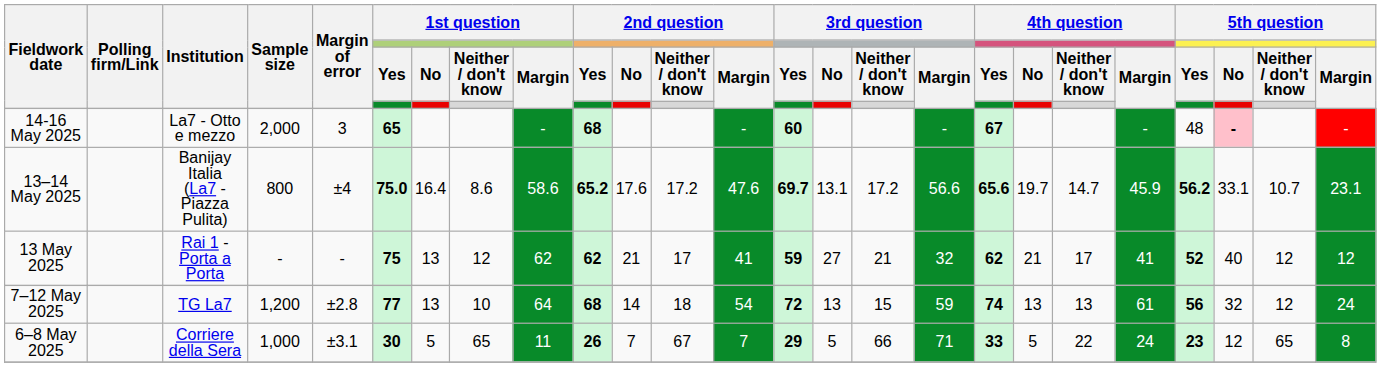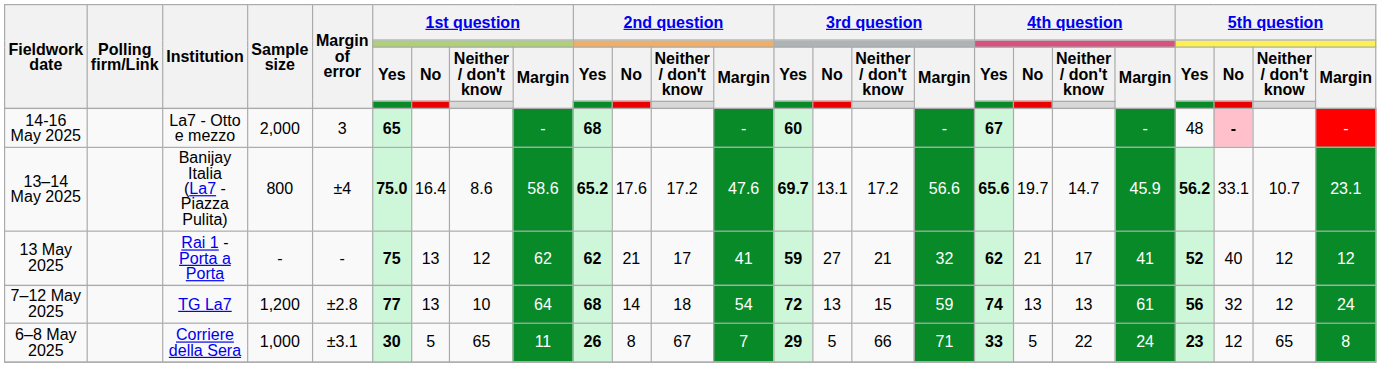 <table class="wikitable" style="text-align:center;font-size:85%;line-height:13px">
 <tr style="height:30px; background:#e9e9e9;">
 <th style="width:75px;" rowspan="4">Fieldwork date</th>
 <th style="width:100px;" rowspan="4">Polling firm/Link</th>
 <th style="width:100px;" rowspan="4">Institution</th>
 <th style="width:50px;" rowspan="4">Sample size</th>
 <th style="width:50px;" rowspan="4">Margin of error</th>
 <th style="width:185px;" colspan="4"><a href='#'>1st question</a></th>
 <th style="width:185px;" colspan="4"><a href='#'>2nd question</a></th>
 <th style="width:185px;" colspan="4"><a href='#'>3rd question</a></th>
 <th style="width:185px;" colspan="4"><a href='#'>4th question</a></th>
 <th style="width:185px;" colspan="4"><a href='#'>5th question</a></th>
 </tr>
 <tr>
 <th style="background:#aed079"; colspan="4"></th>
 <th style="background:#eeb069"; colspan="4"></th>
 <th style="background:#aeb4b6"; colspan="4"></th>
 <th style="background:#d5537d"; colspan="4"></th>
 <th style="background:#fcf151"; colspan="4"></th>
 </tr>
 <tr>
 <th style="width:50px;">Yes</th>
 <th style="width:50px;">No</th>
 <th style="width:50px;">Neither / don't know</th>
 <th style="width:35px;" rowspan="2">Margin</th>
 <th style="width:50px;">Yes</th>
 <th style="width:50px;">No</th>
 <th style="width:50px;">Neither / don't know</th>
 <th style="width:35px;" rowspan="2">Margin</th>
 <th style="width:50px;">Yes</th>
 <th style="width:50px;">No</th>
 <th style="width:50px;">Neither / don't know</th>
 <th style="width:35px;" rowspan="2">Margin</th>
 <th style="width:50px;">Yes</th>
 <th style="width:50px;">No</th>
 <th style="width:50px;">Neither / don't know</th>
 <th style="width:35px;" rowspan="2">Margin</th>
 <th style="width:50px;">Yes</th>
 <th style="width:50px;">No</th>
 <th style="width:50px;">Neither / don't know</th>
 <th style="width:35px;" rowspan="2">Margin</th>
 </tr>
 <tr>
 <th style="background:#088A29;"></th>
 <th style="background:#E90000;"></th>
 <th style="background:#D8D8D8;"></th>
 <th style="background:#088A29;"></th>
 <th style="background:#E90000;"></th>
 <th style="background:#D8D8D8;"></th>
 <th style="background:#088A29;"></th>
 <th style="background:#E90000;"></th>
 <th style="background:#D8D8D8;"></th>
 <th style="background:#088A29;"></th>
 <th style="background:#E90000;"></th>
 <th style="background:#D8D8D8;"></th>
 <th style="background:#088A29;"></th>
 <th style="background:#E90000;"></th>
 <th style="background:#D8D8D8;"></th>
 </tr>
 <tr>
 </tr>
 <tr>
 <td>14-16 May 2025</td>
 <td></td>
 <td>La7 - Otto e mezzo</td>
 <td>2,000</td>
 <td>3</td>
 <td style="background:#CEF6D8"><strong>65</strong></td>
 <td></td>
 <td></td>
 <td style="background:#088A29; color:white;">-</td>
 <td style="background:#CEF6D8"><strong>68</strong></td>
 <td></td>
 <td></td>
 <td style="background:#088A29; color:white;">-</td>
 <td style="background:#CEF6D8"><strong>60</strong></td>
 <td></td>
 <td></td>
 <td style="background:#088A29; color:white;">-</td>
 <td style="background:#CEF6D8"><strong>67</strong></td>
 <td></td>
 <td></td>
 <td style="background:#088A29; color:white;">-</td>
 <td>48</td>
 <td style="background:pink"><strong>-</strong></td>
 <td></td>
 <td style="background:red; color:white;">-</td>
 </tr>
 <tr>
 <td>13–14 May 2025</td>
 <td></td>
 <td>Banijay Italia<br>(<a href='#'>La7</a> - Piazza Pulita)</td>
 <td>800</td>
 <td>±4</td>
 <td style="background:#CEF6D8"><strong>75.0</strong></td>
 <td>16.4</td>
 <td>8.6</td>
 <td style="background:#088A29; color:white;">58.6</td>
 <td style="background:#CEF6D8"><strong>65.2</strong></td>
 <td>17.6</td>
 <td>17.2</td>
 <td style="background:#088A29; color:white;">47.6</td>
 <td style="background:#CEF6D8"><strong>69.7</strong></td>
 <td>13.1</td>
 <td>17.2</td>
 <td style="background:#088A29; color:white;">56.6</td>
 <td style="background:#CEF6D8"><strong>65.6</strong></td>
 <td>19.7</td>
 <td>14.7</td>
 <td style="background:#088A29; color:white;">45.9</td>
 <td style="background:#CEF6D8"><strong>56.2</strong></td>
 <td>33.1</td>
 <td>10.7</td>
 <td style="background:#088A29; color:white;">23.1</td>
 </tr>
 <tr>
 <td>13 May 2025</td>
 <td></td>
 <td><a href='#'>Rai 1</a> - <a href='#'>Porta a Porta</a></td>
 <td>-</td>
 <td>-</td>
 <td style="background:#CEF6D8"><strong>75</strong></td>
 <td>13</td>
 <td>12</td>
 <td style="background:#088A29; color:white;">62</td>
 <td style="background:#CEF6D8"><strong>62</strong></td>
 <td>21</td>
 <td>17</td>
 <td style="background:#088A29; color:white;">41</td>
 <td style="background:#CEF6D8"><strong>59</strong></td>
 <td>27</td>
 <td>21</td>
 <td style="background:#088A29; color:white;">32</td>
 <td style="background:#CEF6D8"><strong>62</strong></td>
 <td>21</td>
 <td>17</td>
 <td style="background:#088A29; color:white;">41</td>
 <td style="background:#CEF6D8"><strong>52</strong></td>
 <td>40</td>
 <td>12</td>
 <td style="background:#088A29; color:white;">12</td>
 </tr>
 <tr>
 </tr>
 <tr>
 <td>7–12 May 2025</td>
 <td></td>
 <td><a href='#'>TG La7</a></td>
 <td>1,200</td>
 <td>±2.8</td>
 <td style="background:#CEF6D8"><strong>77</strong></td>
 <td>13</td>
 <td>10</td>
 <td style="background:#088A29; color:white;">64</td>
 <td style="background:#CEF6D8"><strong>68</strong></td>
 <td>14</td>
 <td>18</td>
 <td style="background:#088A29; color:white;">54</td>
 <td style="background:#CEF6D8"><strong>72</strong></td>
 <td>13</td>
 <td>15</td>
 <td style="background:#088A29; color:white;">59</td>
 <td style="background:#CEF6D8"><strong>74</strong></td>
 <td>13</td>
 <td>13</td>
 <td style="background:#088A29; color:white;">61</td>
 <td style="background:#CEF6D8"><strong>56</strong></td>
 <td>32</td>
 <td>12</td>
 <td style="background:#088A29; color:white;">24</td>
 </tr>
 <tr>
 <td>6–8 May 2025</td>
 <td></td>
 <td><a href='#'>Corriere della Sera</a></td>
 <td>1,000</td>
 <td>±3.1</td>
 <td style="background:#CEF6D8"><strong>30</strong></td>
 <td>5</td>
 <td>65</td>
 <td style="background:#088A29; color:white;">11</td>
 <td style="background:#CEF6D8"><strong>26</strong></td>
-<td>7</td>
+<td>8</td>
 <td>67</td>
 <td style="background:#088A29; color:white;">7</td>
 <td style="background:#CEF6D8"><strong>29</strong></td>
 <td>5</td>
 <td>66</td>
 <td style="background:#088A29; color:white;">71</td>
 <td style="background:#CEF6D8"><strong>33</strong></td>
 <td>5</td>
 <td>22</td>
 <td style="background:#088A29; color:white;">24</td>
 <td style="background:#CEF6D8"><strong>23</strong></td>
 <td>12</td>
 <td>65</td>
 <td style="background:#088A29; color:white;">8</td>
 </tr>
 <tr>
 </tr>
 </table>
